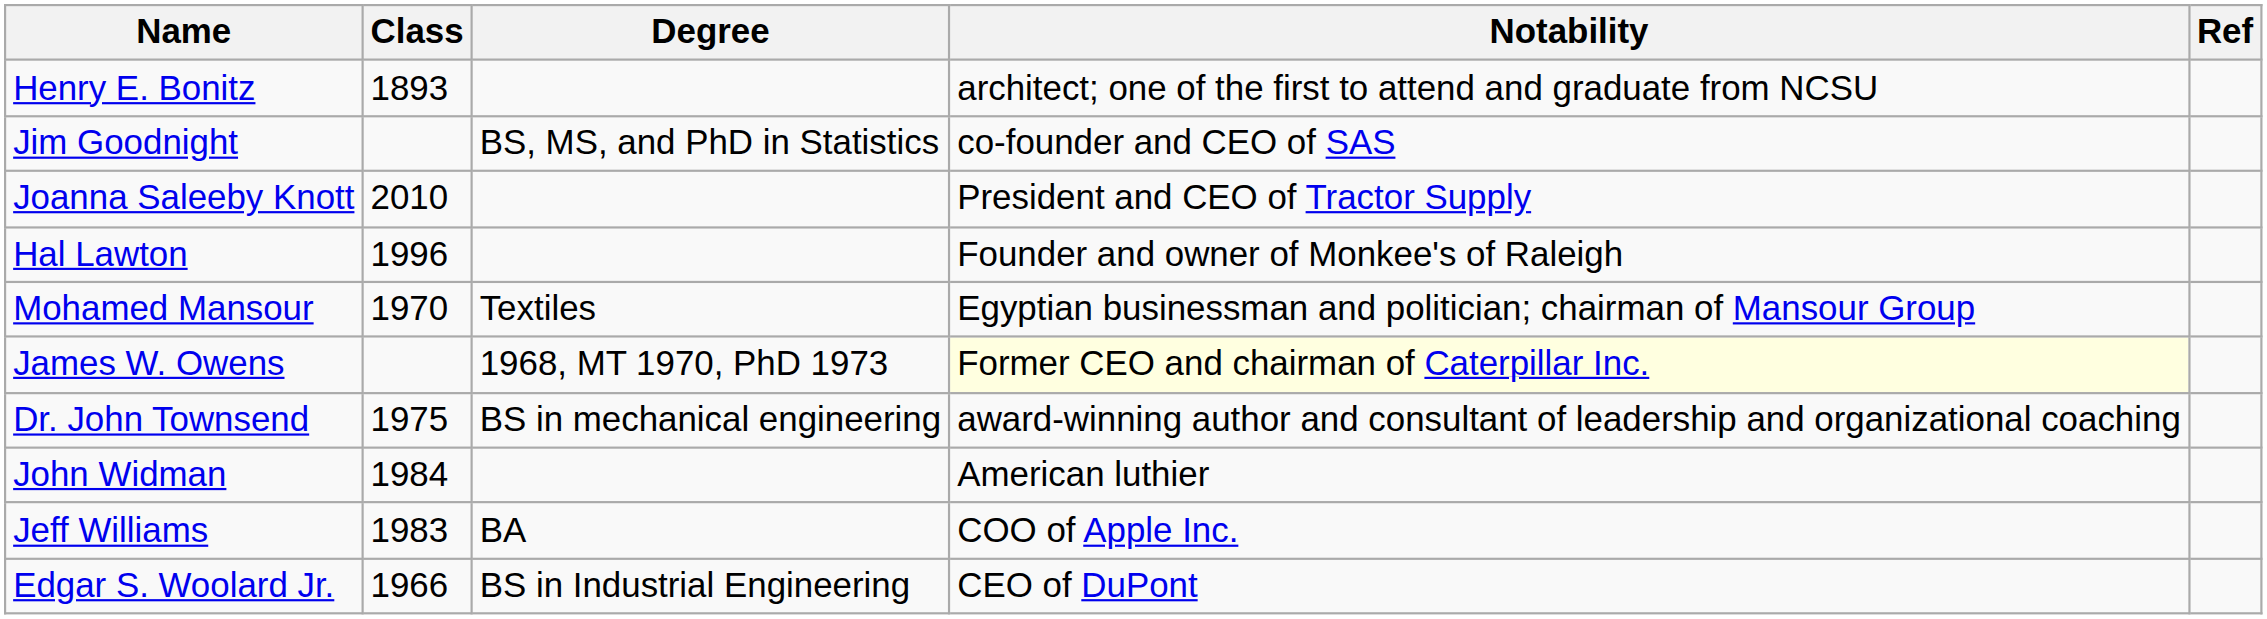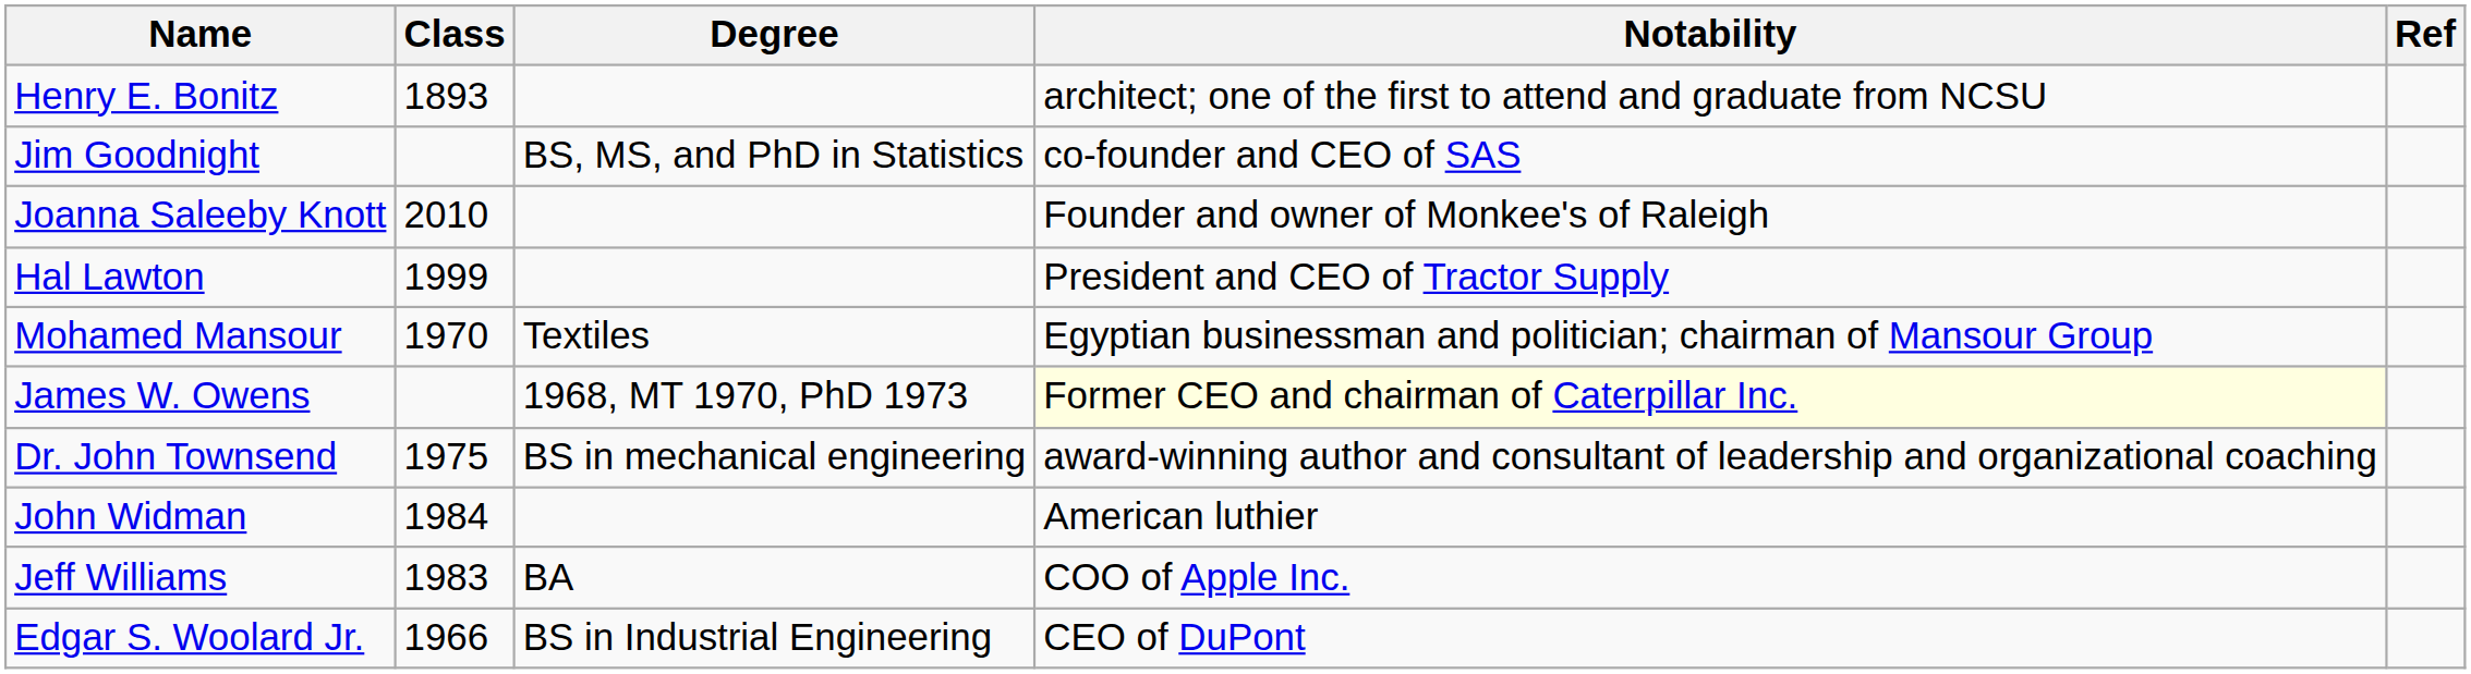 <table class="wikitable sortable">
 <tr>
 <th>Name</th>
 <th>Class</th>
 <th>Degree</th>
 <th>Notability</th>
 <th>Ref</th>
 </tr>
 <tr>
 <td><a href='#'>Henry E. Bonitz</a></td>
 <td>1893</td>
 <td></td>
 <td>architect; one of the first to attend and graduate from NCSU</td>
 <td></td>
 </tr>
 <tr>
 <td><a href='#'>Jim Goodnight</a></td>
 <td></td>
 <td>BS, MS, and PhD in Statistics</td>
 <td>co-founder and CEO of <a href='#'>SAS</a></td>
 <td></td>
 </tr>
 <tr>
 <td><a href='#'>Joanna Saleeby Knott</a></td>
 <td>2010</td>
 <td></td>
-<td>President and CEO of <a href='#'>Tractor Supply</a></td>
+<td>Founder and owner of Monkee's of Raleigh</td>
 <td></td>
 </tr>
 <tr>
 <td><a href='#'>Hal Lawton</a></td>
-<td>1996</td>
+<td>1999</td>
 <td></td>
-<td>Founder and owner of Monkee's of Raleigh</td>
+<td>President and CEO of <a href='#'>Tractor Supply</a></td>
 <td></td>
 </tr>
 <tr>
 <td><a href='#'>Mohamed Mansour</a></td>
 <td>1970</td>
 <td>Textiles</td>
 <td>Egyptian businessman and politician; chairman of <a href='#'>Mansour Group</a></td>
 <td></td>
 </tr>
 <tr>
 <td><a href='#'>James W. Owens</a></td>
 <td></td>
 <td>1968, MT 1970, PhD 1973</td>
 <td style="background: lightyellow;">Former CEO and chairman of <a href='#'>Caterpillar Inc.</a></td>
 <td></td>
 </tr>
 <tr>
 <td><a href='#'>Dr. John Townsend</a></td>
 <td>1975</td>
 <td>BS in mechanical engineering</td>
 <td>award-winning author and consultant of leadership and organizational coaching</td>
 <td></td>
 </tr>
 <tr>
 <td><a href='#'>John Widman</a></td>
 <td>1984</td>
 <td></td>
 <td>American luthier</td>
 <td></td>
 </tr>
 <tr>
 <td><a href='#'>Jeff Williams</a></td>
 <td>1983</td>
 <td>BA</td>
 <td>COO of <a href='#'>Apple Inc.</a></td>
 <td></td>
 </tr>
 <tr>
 <td><a href='#'>Edgar S. Woolard Jr.</a></td>
 <td>1966</td>
 <td>BS in Industrial Engineering</td>
 <td>CEO of <a href='#'>DuPont</a></td>
 </tr>
 </table>
